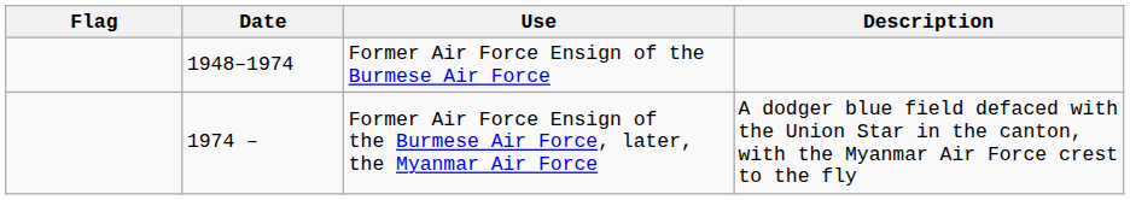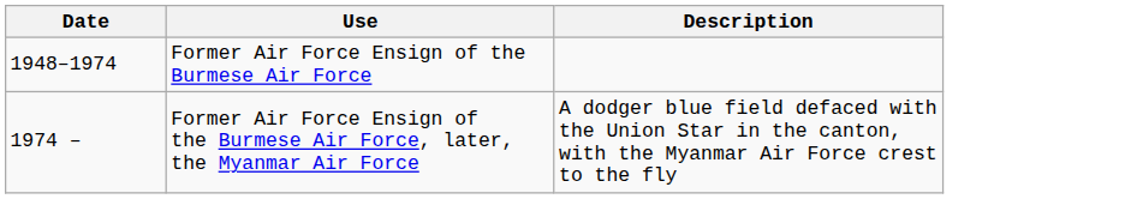 <table class="wikitable">
 <tr>
-<th width="110">Flag</th>
 <th width="100">Date</th>
 <th width="250">Use</th>
 <th width="250">Description</th>
 </tr>
 <tr>
-<td></td>
 <td>1948–1974</td>
 <td>Former Air Force Ensign of the <a href='#'>Burmese Air Force</a></td>
 <td></td>
 </tr>
 <tr>
-<td></td>
 <td>1974 – </td>
 <td>Former Air Force Ensign of <br>the <a href='#'>Burmese Air Force</a>, later, the <a href='#'>Myanmar Air Force</a></td>
 <td>A dodger blue field defaced with the Union Star in the canton, with the Myanmar Air Force crest to the fly</td>
 </tr>
 </table>
